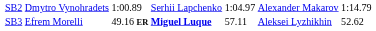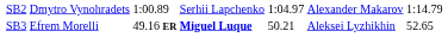 <table>
 <tr>
 <td><a href='#'>SB2</a></td>
 <td><a href='#'>Dmytro Vynohradets</a><br></td>
 <td>1:00.89</td>
 <td><a href='#'>Serhii Lapchenko</a><br></td>
 <td>1:04.97</td>
 <td><a href='#'>Alexander Makarov</a><br></td>
 <td>1:14.79</td>
 </tr>
 <tr>
 <td><a href='#'>SB3</a></td>
 <td><a href='#'>Efrem Morelli</a><br></td>
 <td>49.16 <small><strong>ER</strong></small></td>
 <td><strong><a href='#'>Miguel Luque</a><br></strong></td>
-<td>57.11</td>
+<td>50.21</td>
 <td><a href='#'>Aleksei Lyzhikhin</a><br></td>
-<td>52.62</td>
+<td>52.65</td>
 </tr>
 </table>
